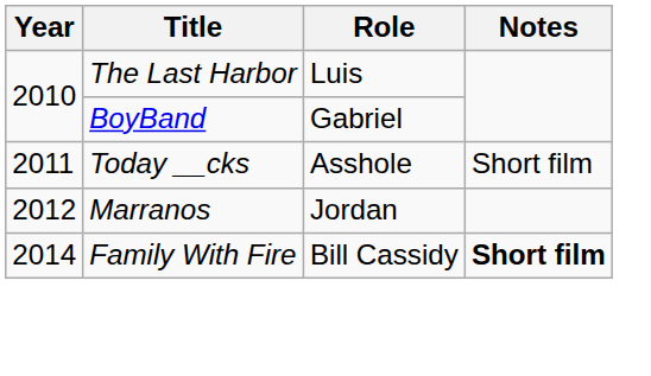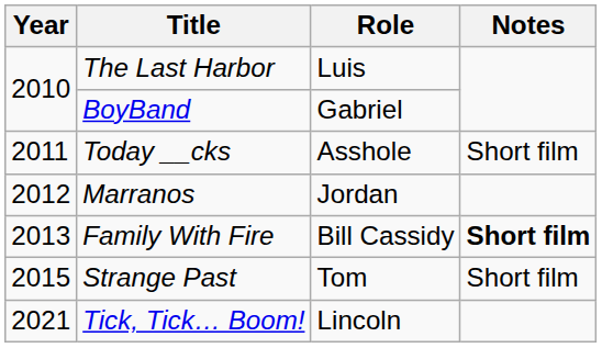 <table class="wikitable sortable">
 <tr>
 <th>Year</th>
 <th>Title</th>
 <th>Role</th>
 <th class="unsortable">Notes</th>
 </tr>
 <tr>
 <td rowspan="2">2010</td>
 <td><em>The Last Harbor</em></td>
 <td>Luis</td>
 <td rowspan="2"></td>
 </tr>
 <tr>
 <td><em><a href='#'>BoyBand</a></em></td>
 <td>Gabriel</td>
 </tr>
 <tr>
 <td>2011</td>
 <td><em>Today __cks</em></td>
 <td>Asshole</td>
 <td>Short film</td>
 </tr>
 <tr>
 <td>2012</td>
 <td><em>Marranos</em></td>
 <td>Jordan</td>
 <td></td>
 </tr>
 <tr>
-<td>2014</td>
+<td>2013</td>
 <td><em>Family With Fire</em></td>
 <td>Bill Cassidy</td>
 <td><strong>Short film</strong></td>
 </tr>
+<tr>
+<td>2015</td>
+<td><em>Strange Past</em></td>
+<td>Tom</td>
+<td>Short film</td>
+</tr>
+<tr>
+<td>2021</td>
+<td><em><a href='#'>Tick, Tick… Boom!</a></em></td>
+<td>Lincoln</td>
+<td></td>
+</tr>
 </table>
